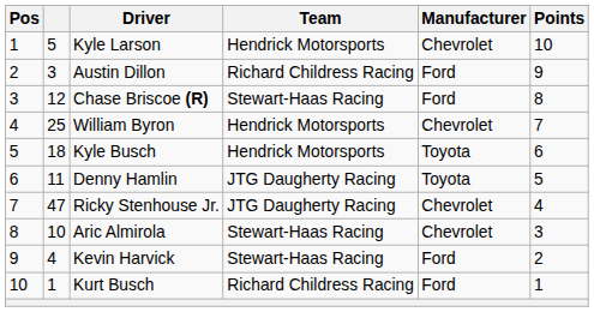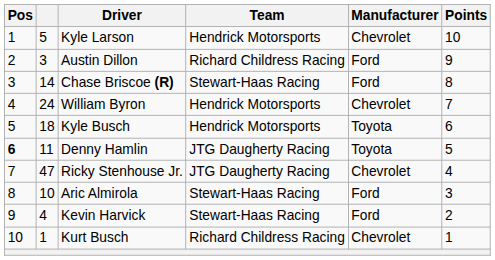 <table class="wikitable" style="font-size:98%">
 <tr>
 <th>Pos</th>
 <th></th>
 <th>Driver</th>
 <th>Team</th>
 <th>Manufacturer</th>
 <th>Points</th>
 </tr>
 <tr>
 <td>1</td>
 <td>5</td>
 <td>Kyle Larson</td>
 <td>Hendrick Motorsports</td>
 <td>Chevrolet</td>
 <td>10</td>
 </tr>
 <tr>
 <td>2</td>
 <td>3</td>
 <td>Austin Dillon</td>
 <td>Richard Childress Racing</td>
 <td>Ford</td>
 <td>9</td>
 </tr>
 <tr>
 <td>3</td>
-<td>12</td>
+<td>14</td>
 <td>Chase Briscoe <strong>(R)</strong></td>
 <td>Stewart-Haas Racing</td>
 <td>Ford</td>
 <td>8</td>
 </tr>
 <tr>
 <td>4</td>
-<td>25</td>
+<td>24</td>
 <td>William Byron</td>
 <td>Hendrick Motorsports</td>
 <td>Chevrolet</td>
 <td>7</td>
 </tr>
 <tr>
 <td>5</td>
 <td>18</td>
 <td>Kyle Busch</td>
 <td>Hendrick Motorsports</td>
 <td>Toyota</td>
 <td>6</td>
 </tr>
 <tr>
-<td>6</td>
+<td><strong>6</strong></td>
 <td>11</td>
 <td>Denny Hamlin</td>
 <td>JTG Daugherty Racing</td>
 <td>Toyota</td>
 <td>5</td>
 </tr>
 <tr>
 <td>7</td>
 <td>47</td>
 <td>Ricky Stenhouse Jr.</td>
 <td>JTG Daugherty Racing</td>
 <td>Chevrolet</td>
 <td>4</td>
 </tr>
 <tr>
 <td>8</td>
 <td>10</td>
 <td>Aric Almirola</td>
 <td>Stewart-Haas Racing</td>
-<td>Chevrolet</td>
+<td>Ford</td>
 <td>3</td>
 </tr>
 <tr>
 <td>9</td>
 <td>4</td>
 <td>Kevin Harvick</td>
 <td>Stewart-Haas Racing</td>
 <td>Ford</td>
 <td>2</td>
 </tr>
 <tr>
 <td>10</td>
 <td>1</td>
 <td>Kurt Busch</td>
 <td>Richard Childress Racing</td>
-<td>Ford</td>
+<td>Chevrolet</td>
 <td>1</td>
 </tr>
 <tr>
 <th colspan="6"></th>
 </tr>
 </table>
